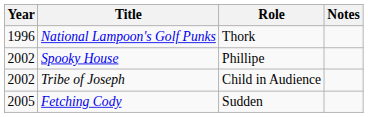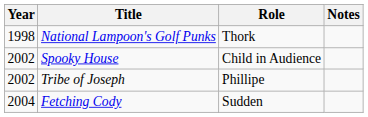 <table class="wikitable sortable">
 <tr>
 <th>Year</th>
 <th>Title</th>
 <th>Role</th>
 <th>Notes</th>
 </tr>
 <tr>
-<td>1996</td>
+<td>1998</td>
 <td><em><a href='#'>National Lampoon's Golf Punks</a></em></td>
 <td>Thork</td>
 <td></td>
 </tr>
 <tr>
 <td>2002</td>
 <td><em><a href='#'>Spooky House</a></em></td>
-<td>Phillipe</td>
+<td>Child in Audience</td>
 <td></td>
 </tr>
 <tr>
 <td>2002</td>
 <td><em>Tribe of Joseph</em></td>
-<td>Child in Audience</td>
+<td>Phillipe</td>
 <td></td>
 </tr>
 <tr>
-<td>2005</td>
+<td>2004</td>
 <td><em><a href='#'>Fetching Cody</a></em></td>
 <td>Sudden</td>
 <td></td>
 </tr>
 </table>
